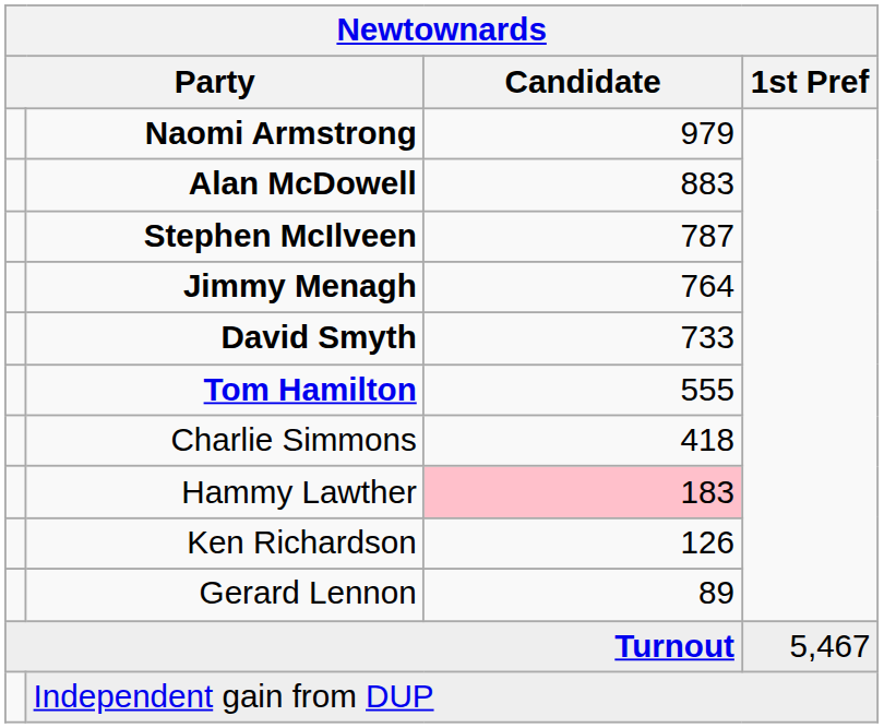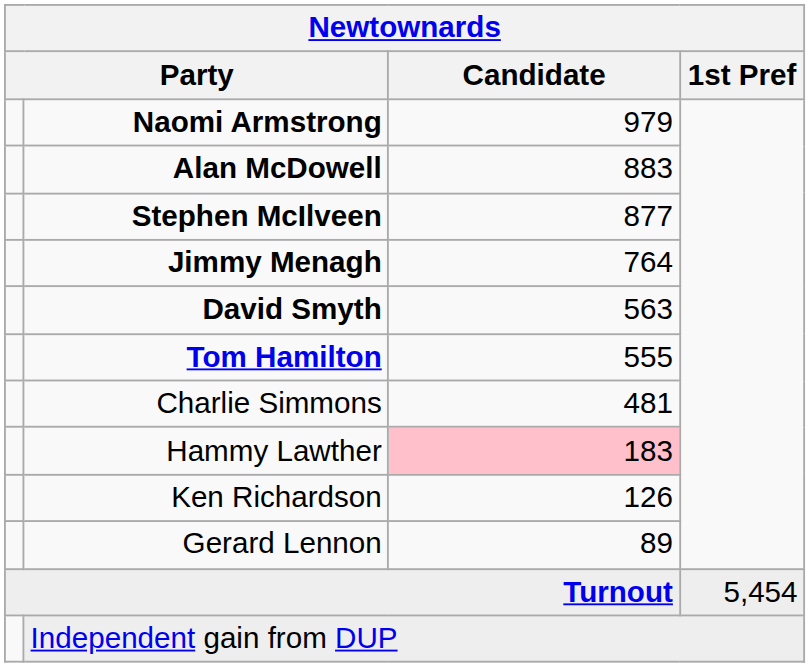 <table class="wikitable">
 <tr>
 <th colspan="4" align="center"><a href='#'>Newtownards</a></th>
 </tr>
 <tr>
 <th colspan="2" align="center" width=200>Party</th>
 <th width=150>Candidate</th>
 <th width=60>1st Pref</th>
 </tr>
 <tr>
 <td></td>
 <td align="right"><strong>Naomi Armstrong</strong></td>
 <td align="right">979</td>
 </tr>
 <tr>
 <td></td>
 <td align="right"><strong>Alan McDowell</strong></td>
 <td align="right">883</td>
 </tr>
 <tr>
 <td></td>
 <td align="right"><strong>Stephen McIlveen</strong></td>
-<td align="right">787</td>
+<td align="right">877</td>
 </tr>
 <tr>
 <td></td>
 <td align="right"><strong>Jimmy Menagh</strong></td>
 <td align="right">764</td>
 </tr>
 <tr>
 <td></td>
 <td align="right"><strong>David Smyth</strong></td>
-<td align="right">733</td>
+<td align="right">563</td>
 </tr>
 <tr>
 <td></td>
 <td align="right"><strong><a href='#'>Tom Hamilton</a></strong></td>
 <td align="right">555</td>
 </tr>
 <tr>
 <td></td>
 <td align="right">Charlie Simmons</td>
-<td align="right">418</td>
+<td align="right">481</td>
 </tr>
 <tr>
 <td></td>
 <td align="right">Hammy Lawther</td>
 <td align="right" style="background: pink;">183</td>
 </tr>
 <tr>
 <td></td>
 <td align="right">Ken Richardson</td>
 <td align="right">126</td>
 </tr>
 <tr>
 <td></td>
 <td align="right">Gerard Lennon</td>
 <td align="right">89</td>
 </tr>
 <tr bgcolor="EEEEEE">
 <td colspan=3 align="right"><strong><a href='#'>Turnout</a></strong></td>
-<td align="right">5,467</td>
+<td align="right">5,454</td>
 </tr>
 <tr>
 <td bgcolor=></td>
 <td colspan=3 bgcolor="EEEEEE"><a href='#'>Independent</a> gain from <a href='#'>DUP</a></td>
 </tr>
 </table>
